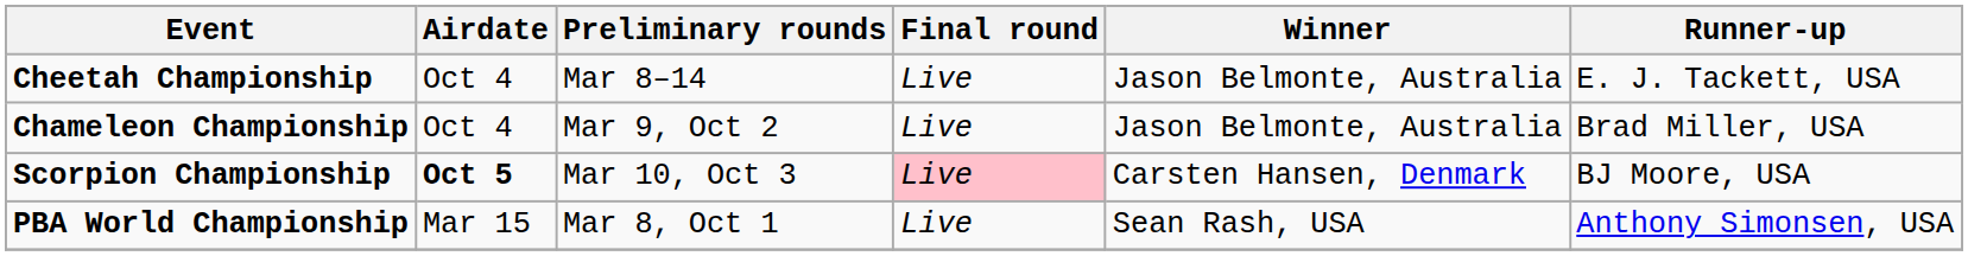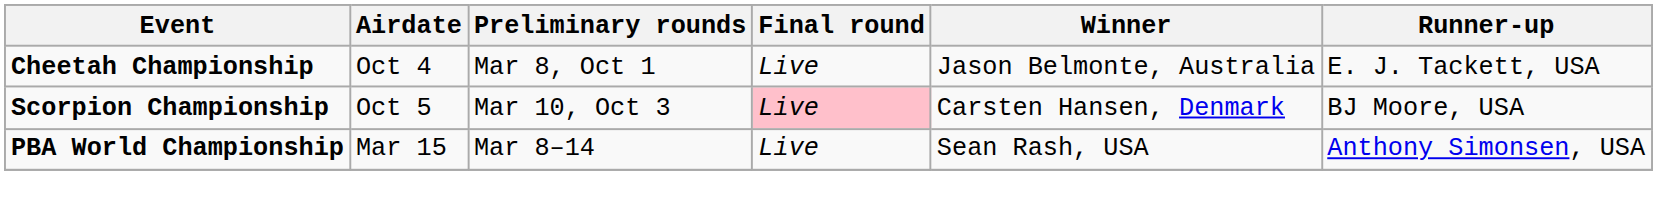 <table class="wikitable">
 <tr>
 <th>Event</th>
 <th>Airdate</th>
 <th>Preliminary rounds</th>
 <th>Final round</th>
 <th>Winner</th>
 <th>Runner-up</th>
 </tr>
 <tr>
 <td><strong>Cheetah Championship</strong></td>
 <td>Oct 4</td>
-<td>Mar 8–14</td>
+<td>Mar 8, Oct 1</td>
 <td><em>Live</em></td>
 <td>Jason Belmonte, Australia</td>
 <td>E. J. Tackett, USA</td>
 </tr>
 <tr>
-<td><strong>Chameleon Championship</strong></td>
-<td>Oct 4</td>
-<td>Mar 9, Oct 2</td>
-<td><em>Live</em></td>
-<td>Jason Belmonte, Australia</td>
-<td>Brad Miller, USA</td>
-</tr>
-<tr>
 <td><strong>Scorpion Championship</strong></td>
-<td><strong>Oct 5</strong></td>
+<td>Oct 5</td>
 <td>Mar 10, Oct 3</td>
 <td style="background: pink;"><em>Live</em></td>
 <td>Carsten Hansen, <a href='#'>Denmark</a></td>
 <td>BJ Moore, USA</td>
 </tr>
 <tr>
 <td><strong>PBA World Championship</strong></td>
 <td>Mar 15</td>
-<td>Mar 8, Oct 1</td>
+<td>Mar 8–14</td>
 <td><em>Live</em></td>
 <td>Sean Rash, USA</td>
 <td><a href='#'>Anthony Simonsen</a>, USA</td>
 </tr>
 <tr>
 </tr>
 </table>
